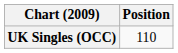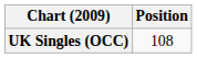 <table class="wikitable plainrowheaders">
 <tr>
 <th>Chart (2009)</th>
 <th>Position</th>
 </tr>
 <tr>
 <th scope="row">UK Singles (OCC)</th>
-<td align="center">110</td>
+<td align="center">108</td>
 </tr>
 </table>
